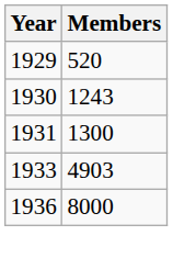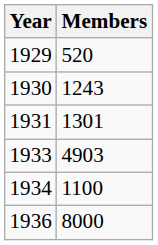 <table class="wikitable">
 <tr>
 <th><strong>Year</strong></th>
 <th><strong>Members</strong></th>
 </tr>
 <tr>
 <td>1929</td>
 <td>520</td>
 </tr>
 <tr>
 <td>1930</td>
 <td>1243</td>
 </tr>
 <tr>
 <td>1931</td>
-<td>1300</td>
+<td>1301</td>
 </tr>
 <tr>
 <td>1933</td>
 <td>4903</td>
 </tr>
 <tr>
+<td>1934</td>
+<td>1100</td>
+</tr>
+<tr>
 <td>1936</td>
 <td>8000</td>
 </tr>
 </table>
